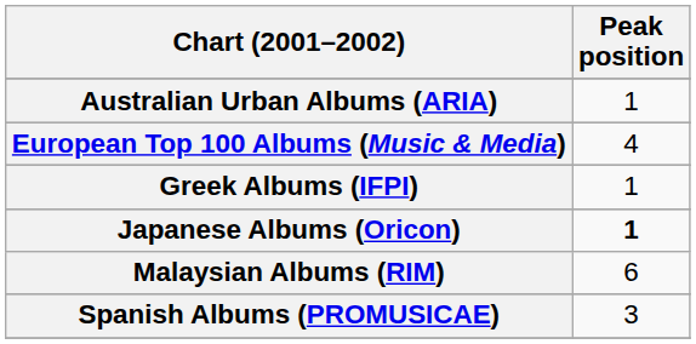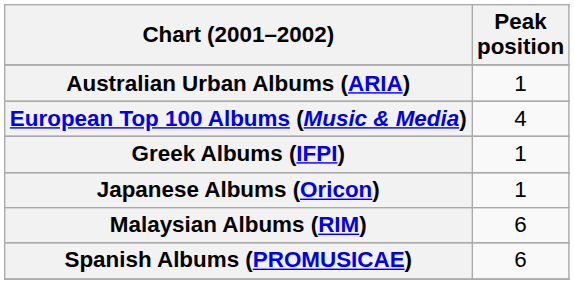 <table class="wikitable sortable plainrowheaders" style="text-align:center">
 <tr>
 <th scope="col">Chart (2001–2002)</th>
 <th scope="col">Peak<br>position</th>
 </tr>
 <tr>
 </tr>
 <tr>
 <th scope="row">Australian Urban Albums (<a href='#'>ARIA</a>)</th>
 <td>1</td>
 </tr>
 <tr>
 </tr>
 <tr>
 </tr>
 <tr>
 </tr>
 <tr>
 </tr>
 <tr>
 </tr>
 <tr>
 </tr>
 <tr>
 <th scope="row"><a href='#'>European Top 100 Albums</a> (<em><a href='#'>Music & Media</a></em>)</th>
 <td>4</td>
 </tr>
 <tr>
 </tr>
 <tr>
 </tr>
 <tr>
 <th scope="row">Greek Albums (<a href='#'>IFPI</a>)</th>
 <td>1</td>
 </tr>
 <tr>
 </tr>
 <tr>
 </tr>
 <tr>
 </tr>
 <tr>
 <th scope="row">Japanese Albums (<a href='#'>Oricon</a>)</th>
-<td><strong>1</strong></td>
+<td>1</td>
 </tr>
 <tr>
 <th scope="row">Malaysian Albums (<a href='#'>RIM</a>)</th>
 <td>6</td>
 </tr>
 <tr>
 </tr>
 <tr>
 </tr>
 <tr>
 </tr>
 <tr>
 </tr>
 <tr>
 <th scope="row">Spanish Albums (<a href='#'>PROMUSICAE</a>)</th>
-<td>3</td>
+<td>6</td>
 </tr>
 <tr>
 </tr>
 <tr>
 </tr>
 <tr>
 </tr>
 <tr>
 </tr>
 <tr>
 </tr>
 <tr>
 </tr>
 <tr>
 </tr>
 <tr>
 </tr>
 </table>
